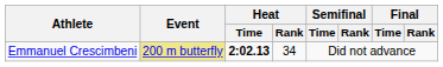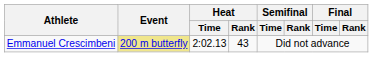 <table class=wikitable style="font-size:90%">
 <tr>
 <th rowspan="2">Athlete</th>
 <th rowspan="2">Event</th>
 <th colspan="2">Heat</th>
 <th colspan="2">Semifinal</th>
 <th colspan="2">Final</th>
 </tr>
 <tr style="font-size:95%">
 <th>Time</th>
 <th>Rank</th>
 <th>Time</th>
 <th>Rank</th>
 <th>Time</th>
 <th>Rank</th>
 </tr>
 <tr align=center>
 <td align=left><a href='#'>Emmanuel Crescimbeni</a></td>
 <td align=left style="background: khaki;"><a href='#'>200 m butterfly</a></td>
-<td><strong>2:02.13</strong></td>
-<td>34</td>
+<td>2:02.13</td>
+<td>43</td>
 <td colspan=4>Did not advance</td>
 </tr>
 </table>
